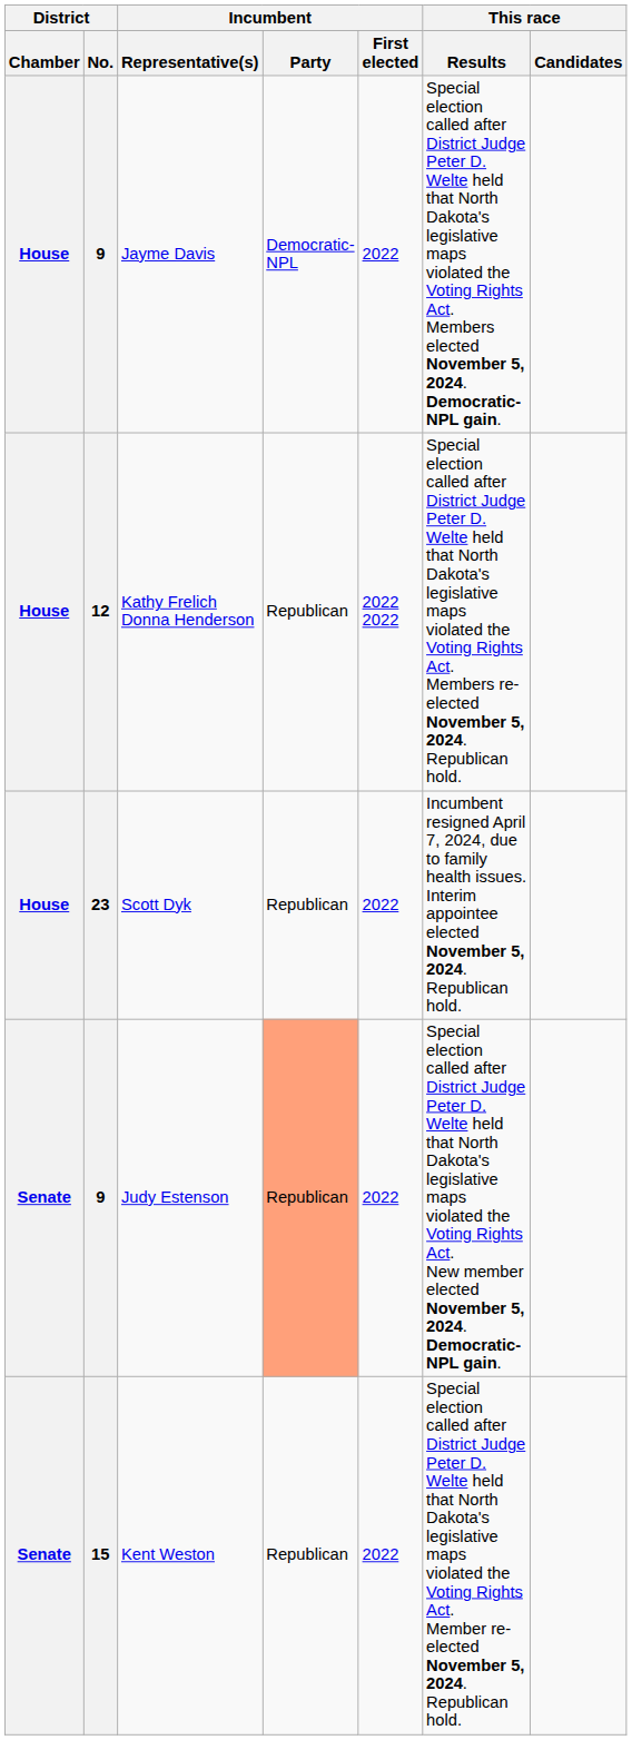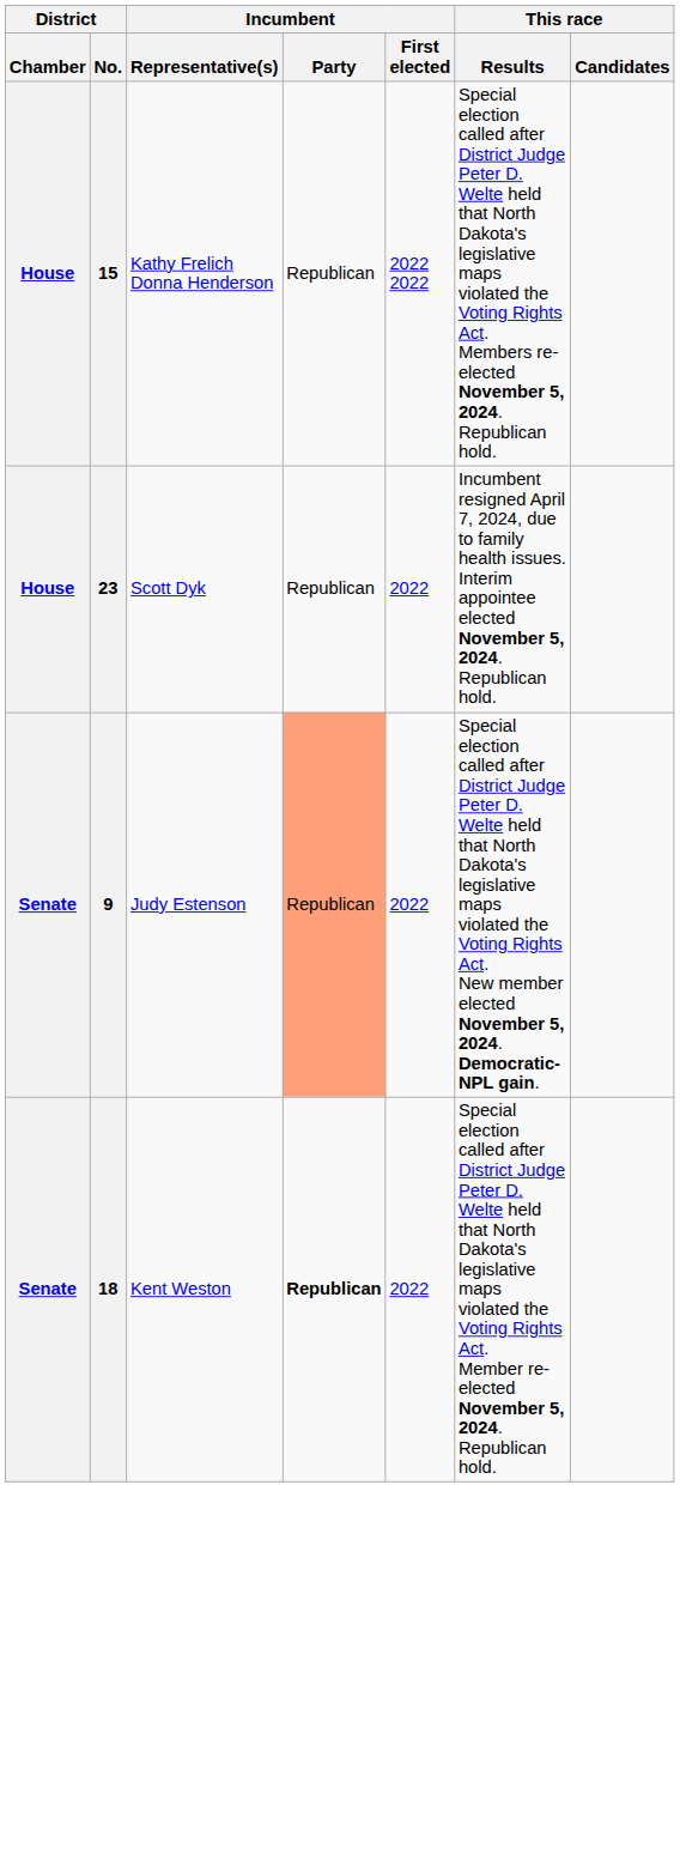 <table class="wikitable sortable">
 <tr valign=bottom>
 <th colspan="2">District</th>
 <th colspan="3">Incumbent</th>
 <th colspan="2">This race</th>
 </tr>
 <tr valign=bottom>
 <th>Chamber</th>
 <th>No.</th>
 <th>Representative(s)</th>
 <th>Party</th>
 <th>First<br>elected</th>
 <th>Results</th>
 <th>Candidates</th>
 </tr>
 <tr>
 <th><a href='#'>House</a></th>
-<th>9<br></th>
-<td><a href='#'>Jayme Davis</a><br></td>
-<td><a href='#'>Democratic-NPL</a></td>
-<td><a href='#'>2022</a></td>
-<td>Special election called after <a href='#'>District Judge</a> <a href='#'>Peter D. Welte</a> held that North Dakota's legislative maps violated the <a href='#'>Voting Rights Act</a>.<br>Members elected <strong>November 5, 2024</strong>.<br><strong>Democratic-NPL gain</strong>.</td>
-<td nowrap></td>
-</tr>
-<tr>
-<th><a href='#'>House</a></th>
-<th>12<br></th>
+<th>15<br></th>
 <td><a href='#'>Kathy Frelich</a><br><a href='#'>Donna Henderson</a><br></td>
 <td>Republican</td>
 <td><a href='#'>2022</a><br><a href='#'>2022</a></td>
 <td>Special election called after <a href='#'>District Judge</a> <a href='#'>Peter D. Welte</a> held that North Dakota's legislative maps violated the <a href='#'>Voting Rights Act</a>.<br>Members re-elected <strong>November 5, 2024</strong>.<br>Republican hold.</td>
 <td nowrap></td>
 </tr>
 <tr>
 <th><a href='#'>House</a></th>
 <th>23</th>
 <td><a href='#'>Scott Dyk</a></td>
 <td>Republican</td>
 <td><a href='#'>2022</a></td>
 <td>Incumbent resigned April 7, 2024, due to family health issues.<br>Interim appointee elected <strong>November 5, 2024</strong>.<br>Republican hold.</td>
 <td nowrap></td>
 </tr>
 <tr>
 <th><a href='#'>Senate</a></th>
 <th>9</th>
 <td><a href='#'>Judy Estenson</a><br></td>
 <td style="background: lightsalmon;">Republican</td>
 <td><a href='#'>2022</a></td>
 <td>Special election called after <a href='#'>District Judge</a> <a href='#'>Peter D. Welte</a> held that North Dakota's legislative maps violated the <a href='#'>Voting Rights Act</a>.<br>New member elected <strong>November 5, 2024</strong>.<br><strong>Democratic-NPL gain</strong>.</td>
 <td nowrap></td>
 </tr>
 <tr>
 <th><a href='#'>Senate</a></th>
-<th>15</th>
+<th>18</th>
 <td><a href='#'>Kent Weston</a><br></td>
-<td>Republican</td>
+<td><strong>Republican</strong></td>
 <td><a href='#'>2022</a></td>
 <td>Special election called after <a href='#'>District Judge</a> <a href='#'>Peter D. Welte</a> held that North Dakota's legislative maps violated the <a href='#'>Voting Rights Act</a>.<br>Member re-elected <strong>November 5, 2024</strong>.<br>Republican hold.</td>
 <td nowrap></td>
 </tr>
 </table>
